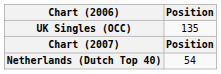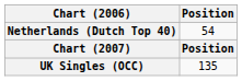 <table class="wikitable plainrowheaders" style="text-align:center">
 <tr>
 <th scope="col">Chart (2006)</th>
 <th scope="col">Position</th>
 </tr>
 <tr>
-<th scope="row">UK Singles (OCC)</th>
-<td>135</td>
+<th scope="row">Netherlands (Dutch Top 40)</th>
+<td>54</td>
 </tr>
 <tr>
 <th scope="col">Chart (2007)</th>
 <th scope="col">Position</th>
 </tr>
 <tr>
-<th scope="row">Netherlands (Dutch Top 40)</th>
-<td>54</td>
+<th scope="row">UK Singles (OCC)</th>
+<td>135</td>
 </tr>
 </table>
